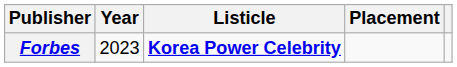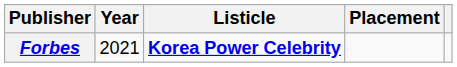 <table class="wikitable plainrowheaders sortable" style="margin-right: 0;">
 <tr>
 <th scope="col">Publisher</th>
 <th scope="col">Year</th>
 <th scope="col">Listicle</th>
 <th scope="col">Placement</th>
 <th scope="col" class="unsortable"></th>
 </tr>
 <tr>
 <th scope="row"><em><a href='#'>Forbes</a></em></th>
-<td>2023</td>
+<td>2021</td>
 <td><strong><a href='#'>Korea Power Celebrity</a></strong></td>
 <td></td>
 <td style="text-align:center;"></td>
 </tr>
 </table>
